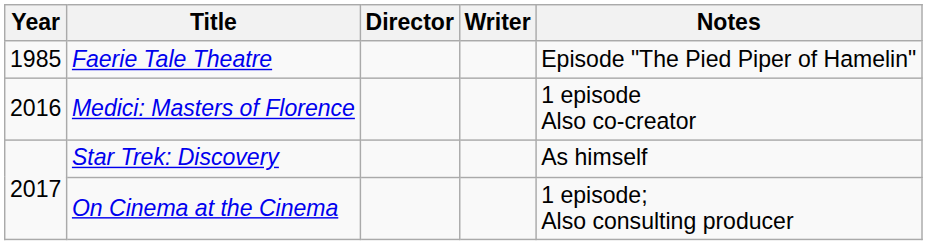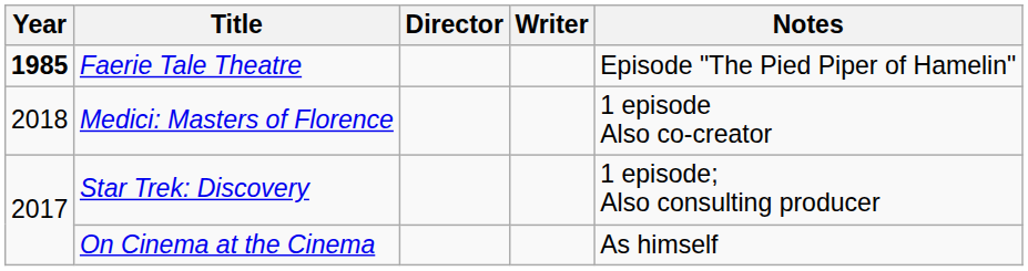 <table class="wikitable">
 <tr>
 <th>Year</th>
 <th>Title</th>
 <th>Director</th>
 <th>Writer</th>
 <th>Notes</th>
 </tr>
 <tr>
-<td>1985</td>
+<td><strong>1985</strong></td>
 <td><em><a href='#'>Faerie Tale Theatre</a></em></td>
 <td></td>
 <td></td>
 <td>Episode "The Pied Piper of Hamelin"</td>
 </tr>
 <tr>
-<td>2016</td>
+<td>2018</td>
 <td><em><a href='#'>Medici: Masters of Florence</a></em></td>
 <td></td>
 <td></td>
 <td>1 episode<br>Also co-creator</td>
 </tr>
 <tr>
 <td rowspan=2>2017</td>
 <td><em><a href='#'>Star Trek: Discovery</a></em></td>
 <td></td>
 <td></td>
-<td>As himself</td>
+<td>1 episode;<br>Also consulting producer</td>
 </tr>
 <tr>
 <td><em><a href='#'>On Cinema at the Cinema</a></em></td>
 <td></td>
 <td></td>
-<td>1 episode;<br>Also consulting producer</td>
+<td>As himself</td>
 </tr>
 </table>
